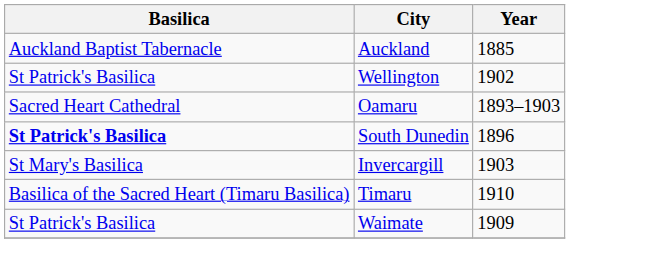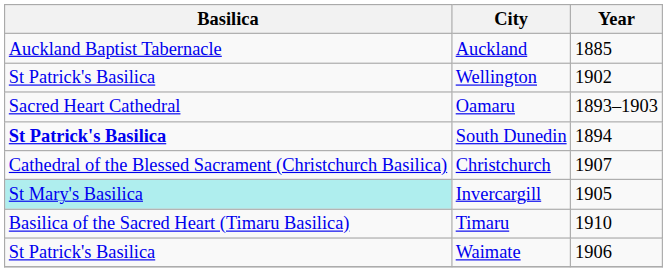 <table class="wikitable sortable" style="text-align:left">
 <tr>
 <th>Basilica</th>
 <th>City</th>
 <th>Year</th>
 </tr>
 <tr>
 <td><a href='#'>Auckland Baptist Tabernacle</a></td>
 <td><a href='#'>Auckland</a></td>
 <td>1885</td>
 </tr>
 <tr>
 <td><a href='#'>St Patrick's Basilica</a></td>
 <td><a href='#'>Wellington</a></td>
 <td>1902</td>
 </tr>
 <tr>
 <td><a href='#'>Sacred Heart Cathedral</a></td>
 <td><a href='#'>Oamaru</a></td>
 <td>1893–1903</td>
 </tr>
 <tr>
 <td><strong><a href='#'>St Patrick's Basilica</a></strong></td>
 <td><a href='#'>South Dunedin</a></td>
-<td>1896</td>
+<td>1894</td>
 </tr>
 <tr>
-<td><a href='#'>St Mary's Basilica</a></td>
+<td><a href='#'>Cathedral of the Blessed Sacrament (Christchurch Basilica)</a></td>
+<td><a href='#'>Christchurch</a></td>
+<td>1907</td>
+</tr>
+<tr>
+<td style="background: paleturquoise;"><a href='#'>St Mary's Basilica</a></td>
 <td><a href='#'>Invercargill</a></td>
-<td>1903</td>
+<td>1905</td>
 </tr>
 <tr>
 <td><a href='#'>Basilica of the Sacred Heart (Timaru Basilica)</a></td>
 <td><a href='#'>Timaru</a></td>
 <td>1910</td>
 </tr>
 <tr>
 <td><a href='#'>St Patrick's Basilica</a></td>
 <td><a href='#'>Waimate</a></td>
-<td>1909</td>
+<td>1906</td>
 </tr>
 <tr>
 </tr>
 </table>
